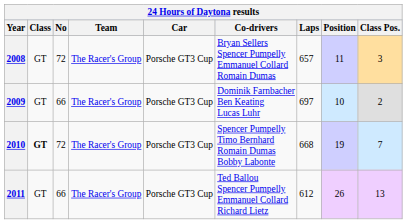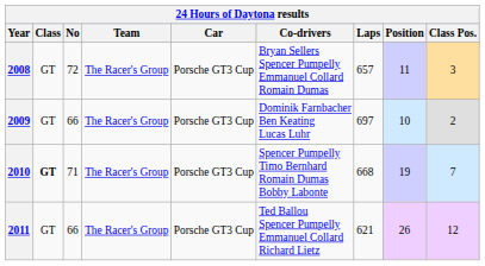 <table class="wikitable" style="font-size:90%">
 <tr>
 <th colspan=45><a href='#'>24 Hours of Daytona</a> results</th>
 </tr>
 <tr style="background:#abbbdd;">
 <th>Year</th>
 <th>Class</th>
 <th>No</th>
 <th>Team</th>
 <th>Car</th>
 <th>Co-drivers</th>
 <th>Laps</th>
 <th>Position</th>
 <th>Class Pos.</th>
 </tr>
 <tr>
 <th><a href='#'>2008</a></th>
 <td align=center>GT</td>
 <td align=center>72</td>
 <td> <a href='#'>The Racer's Group</a></td>
 <td>Porsche GT3 Cup</td>
 <td> <a href='#'>Bryan Sellers</a><br> <a href='#'>Spencer Pumpelly</a><br> <a href='#'>Emmanuel Collard</a><br> <a href='#'>Romain Dumas</a></td>
 <td>657</td>
 <td style="background:#CFCFFF;" align=center>11</td>
 <td style="background:#FFDF9F;" align=center>3</td>
 </tr>
 <tr>
 <th><a href='#'>2009</a></th>
 <td align=center>GT</td>
 <td align=center>66</td>
 <td> <a href='#'>The Racer's Group</a></td>
 <td>Porsche GT3 Cup</td>
 <td> <a href='#'>Dominik Farnbacher</a><br> <a href='#'>Ben Keating</a><br> <a href='#'>Lucas Luhr</a></td>
 <td>697</td>
 <td style="background:#CFEAFF;" align=center>10</td>
 <td style="background:#DFDFDF;" align=center>2</td>
 </tr>
 <tr>
 <th><a href='#'>2010</a></th>
 <td align=center><strong>GT</strong></td>
-<td align=center>72</td>
+<td align=center>71</td>
 <td> <a href='#'>The Racer's Group</a></td>
 <td>Porsche GT3 Cup</td>
 <td> <a href='#'>Spencer Pumpelly</a><br> <a href='#'>Timo Bernhard</a><br> <a href='#'>Romain Dumas</a><br> <a href='#'>Bobby Labonte</a></td>
 <td>668</td>
 <td style="background:#CFCFFF;" align=center>19</td>
 <td style="background:#CFEAFF;" align=center>7</td>
 </tr>
 <tr>
 <th><a href='#'>2011</a></th>
 <td align=center>GT</td>
 <td align=center>66</td>
 <td> <a href='#'>The Racer's Group</a></td>
 <td>Porsche GT3 Cup</td>
 <td> <a href='#'>Ted Ballou</a><br> <a href='#'>Spencer Pumpelly</a><br> <a href='#'>Emmanuel Collard</a><br> <a href='#'>Richard Lietz</a></td>
-<td>612</td>
+<td>621</td>
 <td style="background:#EFCFFF;" align=center>26 </td>
-<td style="background:#EFCFFF;" align=center>13 </td>
+<td style="background:#EFCFFF;" align=center>12 </td>
 </tr>
 </table>
